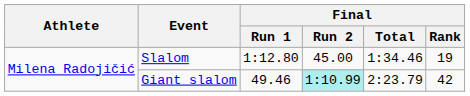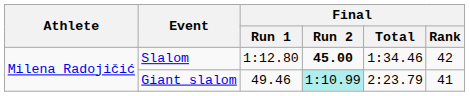 <table class="wikitable">
 <tr>
 <th rowspan="2">Athlete</th>
 <th rowspan="2">Event</th>
 <th colspan="4">Final</th>
 </tr>
 <tr>
 <th>Run 1</th>
 <th>Run 2</th>
 <th>Total</th>
 <th>Rank</th>
 </tr>
 <tr>
 <td rowspan=2><a href='#'>Milena Radojičić</a></td>
 <td><a href='#'>Slalom</a></td>
 <td align="center">1:12.80</td>
-<td align="center">45.00</td>
+<td align="center"><strong>45.00</strong></td>
 <td align="center">1:34.46</td>
-<td align="center">19</td>
+<td align="center">42</td>
 </tr>
 <tr>
 <td><a href='#'>Giant slalom</a></td>
 <td align="center">49.46</td>
 <td align="center" style="background: paleturquoise;">1:10.99</td>
 <td align="center">2:23.79</td>
-<td align="center">42</td>
+<td align="center">41</td>
 </tr>
 </table>
